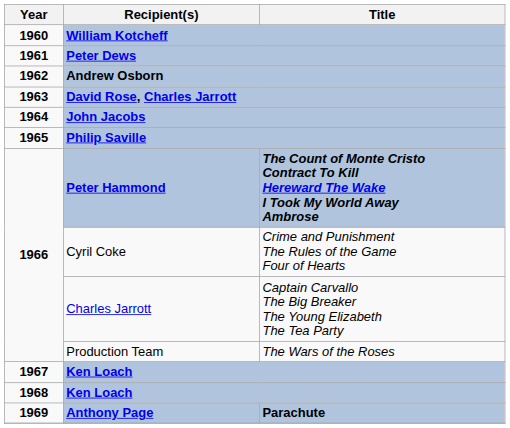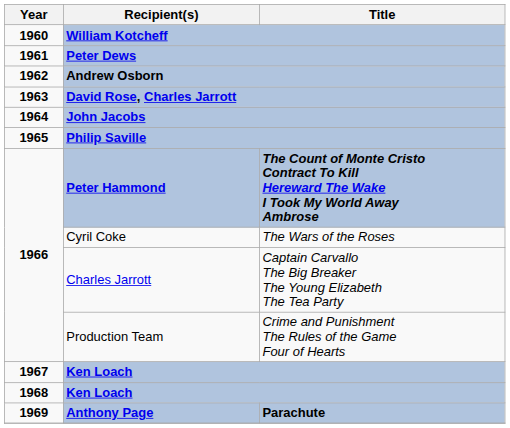 <table class="wikitable" width="70%">
 <tr>
 <th width=5%>Year</th>
 <th width=20%><strong>Recipient(s)</strong></th>
 <th width=25%><strong>Title</strong></th>
 </tr>
 <tr>
 <td style="text-align:center;"><strong>1960</strong></td>
 <td colspan="2" style="background:#B0C4DE;"><strong><a href='#'>William Kotcheff</a></strong></td>
 </tr>
 <tr>
 <td style="text-align:center;"><strong>1961</strong></td>
 <td colspan="2" style="background:#B0C4DE;"><strong><a href='#'>Peter Dews</a></strong></td>
 </tr>
 <tr>
 <td style="text-align:center;"><strong>1962</strong></td>
 <td colspan="2" style="background:#B0C4DE;"><strong>Andrew Osborn</strong></td>
 </tr>
 <tr>
 <td style="text-align:center;"><strong>1963</strong></td>
 <td colspan="2" style="background:#B0C4DE;"><strong><a href='#'>David Rose</a>, <a href='#'>Charles Jarrott</a></strong></td>
 </tr>
 <tr>
 <td style="text-align:center;"><strong>1964</strong></td>
 <td colspan="2" style="background:#B0C4DE;"><strong><a href='#'>John Jacobs</a></strong></td>
 </tr>
 <tr>
 <td style="text-align:center;"><strong>1965</strong></td>
 <td colspan="2" style="background:#B0C4DE;"><strong><a href='#'>Philip Saville</a></strong></td>
 </tr>
 <tr>
 <td rowspan="4" style="text-align:center;"><strong>1966</strong></td>
 <td style="background:#B0C4DE;"><strong><a href='#'>Peter Hammond</a></strong></td>
 <td style="background:#B0C4DE;"><strong><em>The Count of Monte Cristo<br>Contract To Kill<br><a href='#'>Hereward The Wake</a><br>I Took My World Away<br>Ambrose</em></strong></td>
 </tr>
 <tr>
 <td>Cyril Coke</td>
-<td><em>Crime and Punishment<br>The Rules of the Game<br>Four of Hearts</em></td>
+<td><em>The Wars of the Roses</em></td>
 </tr>
 <tr>
 <td><a href='#'>Charles Jarrott</a></td>
 <td><em>Captain Carvallo<br>The Big Breaker<br>The Young Elizabeth<br>The Tea Party</em></td>
 </tr>
 <tr>
 <td>Production Team</td>
-<td><em>The Wars of the Roses</em></td>
+<td><em>Crime and Punishment<br>The Rules of the Game<br>Four of Hearts</em></td>
 </tr>
 <tr>
 <td style="text-align:center;"><strong>1967</strong></td>
 <td colspan="2" style="background:#B0C4DE;"><strong><a href='#'>Ken Loach</a></strong></td>
 </tr>
 <tr>
 <td style="text-align:center;"><strong>1968</strong></td>
 <td colspan="2" style="background:#B0C4DE;"><strong><a href='#'>Ken Loach</a></strong></td>
 </tr>
 <tr>
 <td style="text-align:center;"><strong>1969</strong></td>
 <td style="background:#B0C4DE;"><strong><a href='#'>Anthony Page</a></strong></td>
 <td style="background:#B0C4DE;"><strong>Parachute</strong></td>
 </tr>
 <tr>
 </tr>
 </table>
